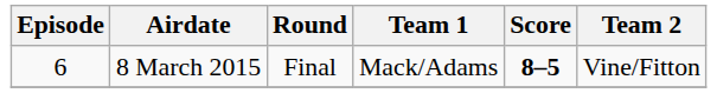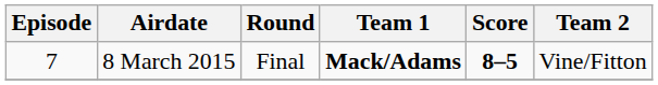 <table class="wikitable" style="margin:auto; text-align:center;">
 <tr>
 <th scope="col">Episode</th>
 <th scope="col">Airdate</th>
 <th scope="col">Round</th>
 <th scope="col">Team 1</th>
 <th scope="col">Score</th>
 <th scope="col">Team 2</th>
 </tr>
 <tr>
-<td>6</td>
+<td>7</td>
 <td>8 March 2015</td>
 <td>Final</td>
-<td>Mack/Adams</td>
+<td><strong>Mack/Adams</strong></td>
 <td><strong>8–5</strong></td>
 <td>Vine/Fitton</td>
 </tr>
 <tr>
 </tr>
 </table>
